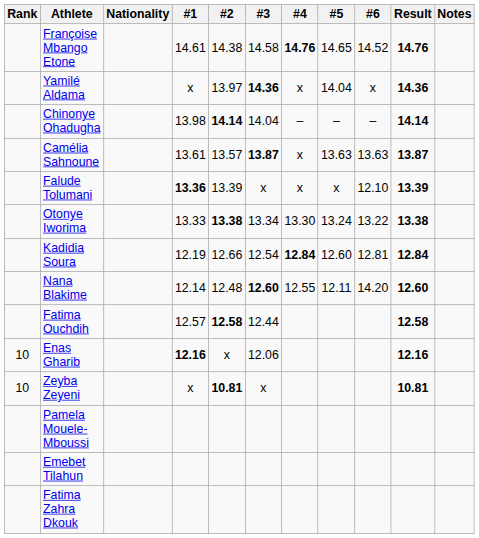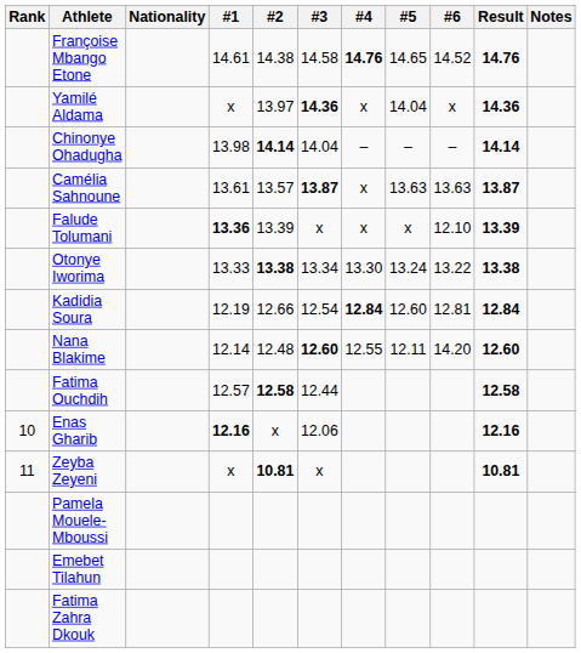 <table class="wikitable sortable" style="text-align:center">
 <tr>
 <th>Rank</th>
 <th>Athlete</th>
 <th>Nationality</th>
 <th>#1</th>
 <th>#2</th>
 <th>#3</th>
 <th>#4</th>
 <th>#5</th>
 <th>#6</th>
 <th>Result</th>
 <th>Notes</th>
 </tr>
 <tr>
 <td></td>
 <td align="left"><a href='#'>Françoise Mbango Etone</a></td>
 <td align=left></td>
 <td>14.61</td>
 <td>14.38</td>
 <td>14.58</td>
 <td><strong>14.76</strong></td>
 <td>14.65</td>
 <td>14.52</td>
 <td><strong>14.76</strong></td>
 <td></td>
 </tr>
 <tr>
 <td></td>
 <td align="left"><a href='#'>Yamilé Aldama</a></td>
 <td align=left></td>
 <td>x</td>
 <td>13.97</td>
 <td><strong>14.36</strong></td>
 <td>x</td>
 <td>14.04</td>
 <td>x</td>
 <td><strong>14.36</strong></td>
 <td></td>
 </tr>
 <tr>
 <td></td>
 <td align="left"><a href='#'>Chinonye Ohadugha</a></td>
 <td align=left></td>
 <td>13.98</td>
 <td><strong>14.14</strong></td>
 <td>14.04</td>
 <td>–</td>
 <td>–</td>
 <td>–</td>
 <td><strong>14.14</strong></td>
 <td></td>
 </tr>
 <tr>
 <td></td>
 <td align="left"><a href='#'>Camélia Sahnoune</a></td>
 <td align=left></td>
 <td>13.61</td>
 <td>13.57</td>
 <td><strong>13.87</strong></td>
 <td>x</td>
 <td>13.63</td>
 <td>13.63</td>
 <td><strong>13.87</strong></td>
 <td></td>
 </tr>
 <tr>
 <td></td>
 <td align="left"><a href='#'>Falude Tolumani</a></td>
 <td align=left></td>
 <td><strong>13.36</strong></td>
 <td>13.39</td>
 <td>x</td>
 <td>x</td>
 <td>x</td>
 <td>12.10</td>
 <td><strong>13.39</strong></td>
 <td></td>
 </tr>
 <tr>
 <td></td>
 <td align="left"><a href='#'>Otonye Iworima</a></td>
 <td align=left></td>
 <td>13.33</td>
 <td><strong>13.38</strong></td>
 <td>13.34</td>
 <td>13.30</td>
 <td>13.24</td>
 <td>13.22</td>
 <td><strong>13.38</strong></td>
 <td></td>
 </tr>
 <tr>
 <td></td>
 <td align="left"><a href='#'>Kadidia Soura</a></td>
 <td align=left></td>
 <td>12.19</td>
 <td>12.66</td>
 <td>12.54</td>
 <td><strong>12.84</strong></td>
 <td>12.60</td>
 <td>12.81</td>
 <td><strong>12.84</strong></td>
 <td></td>
 </tr>
 <tr>
 <td></td>
 <td align="left"><a href='#'>Nana Blakime</a></td>
 <td align=left></td>
 <td>12.14</td>
 <td>12.48</td>
 <td><strong>12.60</strong></td>
 <td>12.55</td>
 <td>12.11</td>
 <td>14.20</td>
 <td><strong>12.60</strong></td>
 <td></td>
 </tr>
 <tr>
 <td></td>
 <td align="left"><a href='#'>Fatima Ouchdih</a></td>
 <td align=left></td>
 <td>12.57</td>
 <td><strong>12.58</strong></td>
 <td>12.44</td>
 <td></td>
 <td></td>
 <td></td>
 <td><strong>12.58</strong></td>
 <td></td>
 </tr>
 <tr>
 <td>10</td>
 <td align="left"><a href='#'>Enas Gharib</a></td>
 <td align=left></td>
 <td><strong>12.16</strong></td>
 <td>x</td>
 <td>12.06</td>
 <td></td>
 <td></td>
 <td></td>
 <td><strong>12.16</strong></td>
 <td></td>
 </tr>
 <tr>
-<td>10</td>
+<td>11</td>
 <td align="left"><a href='#'>Zeyba Zeyeni</a></td>
 <td align=left></td>
 <td>x</td>
 <td><strong>10.81</strong></td>
 <td>x</td>
 <td></td>
 <td></td>
 <td></td>
 <td><strong>10.81</strong></td>
 <td></td>
 </tr>
 <tr>
 <td></td>
 <td align="left"><a href='#'>Pamela Mouele-Mboussi</a></td>
 <td align=left></td>
 <td></td>
 <td></td>
 <td></td>
 <td></td>
 <td></td>
 <td></td>
 <td><strong></strong></td>
 <td></td>
 </tr>
 <tr>
 <td></td>
 <td align="left"><a href='#'>Emebet Tilahun</a></td>
 <td align=left></td>
 <td></td>
 <td></td>
 <td></td>
 <td></td>
 <td></td>
 <td></td>
 <td><strong></strong></td>
 <td></td>
 </tr>
 <tr>
 <td></td>
 <td align="left"><a href='#'>Fatima Zahra Dkouk</a></td>
 <td align=left></td>
 <td></td>
 <td></td>
 <td></td>
 <td></td>
 <td></td>
 <td></td>
 <td><strong></strong></td>
 <td></td>
 </tr>
 </table>
